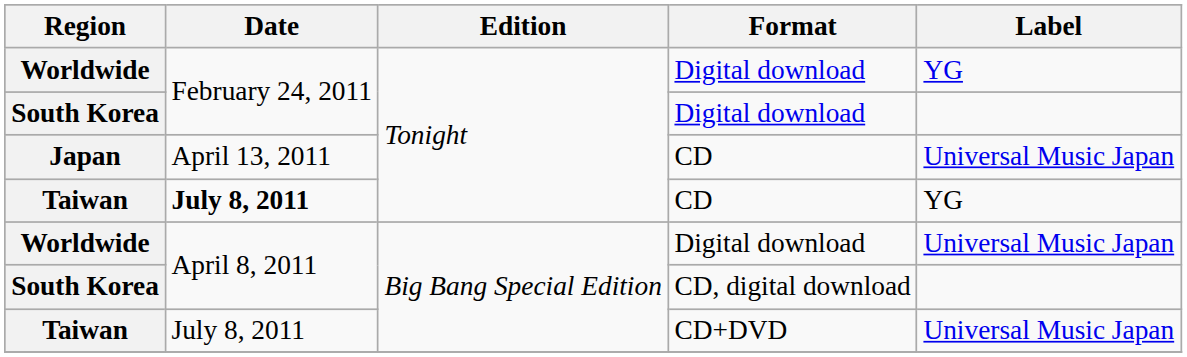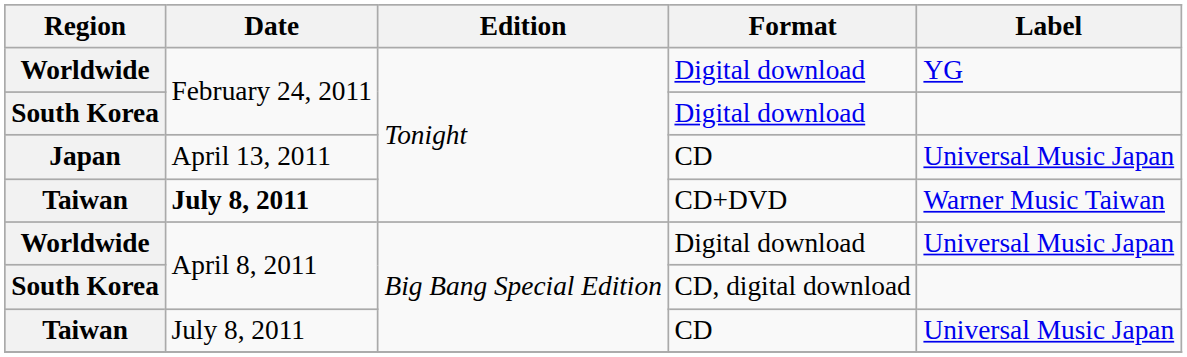 <table class="wikitable plainrowheaders">
 <tr>
 <th scope="col">Region</th>
 <th>Date</th>
 <th>Edition</th>
 <th>Format</th>
 <th>Label</th>
 </tr>
 <tr>
 <th scope="row">Worldwide</th>
 <td rowspan="2">February 24, 2011</td>
 <td rowspan="4"><em>Tonight</em></td>
 <td><a href='#'>Digital download</a></td>
 <td><a href='#'>YG</a></td>
 </tr>
 <tr>
 <th scope="row">South Korea</th>
 <td><a href='#'>Digital download</a></td>
 <td></td>
 </tr>
 <tr>
 <th scope="row">Japan</th>
 <td>April 13, 2011</td>
 <td>CD</td>
 <td><a href='#'>Universal Music Japan</a></td>
 </tr>
 <tr>
 <th scope="row">Taiwan</th>
 <td><strong>July 8, 2011</strong></td>
-<td>CD</td>
-<td>YG</td>
+<td>CD+DVD</td>
+<td><a href='#'>Warner Music Taiwan</a></td>
 </tr>
 <tr>
 <th scope="row">Worldwide</th>
 <td rowspan="2">April 8, 2011</td>
 <td rowspan="3"><em>Big Bang Special Edition</em></td>
 <td>Digital download</td>
 <td><a href='#'>Universal Music Japan</a></td>
 </tr>
 <tr>
 <th scope="row">South Korea</th>
 <td>CD, digital download</td>
 <td></td>
 </tr>
 <tr>
 <th scope="row">Taiwan</th>
 <td>July 8, 2011</td>
-<td>CD+DVD</td>
+<td>CD</td>
 <td><a href='#'>Universal Music Japan</a></td>
 </tr>
 <tr>
 </tr>
 </table>
